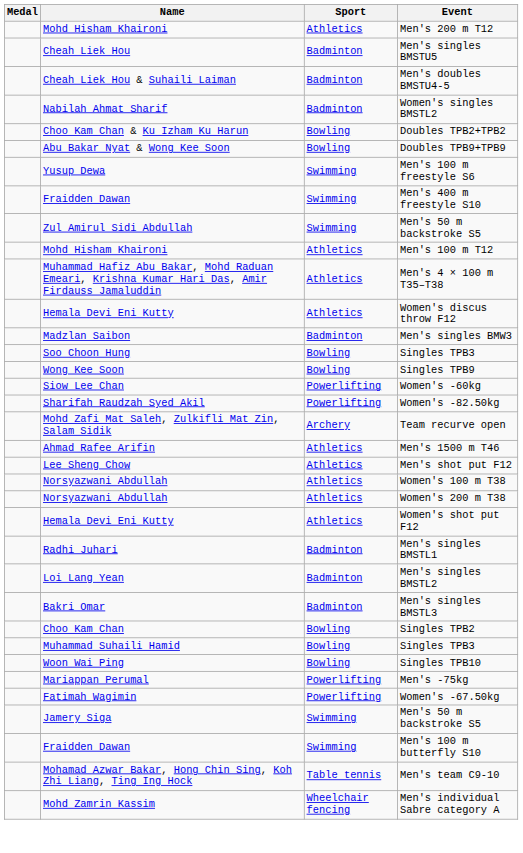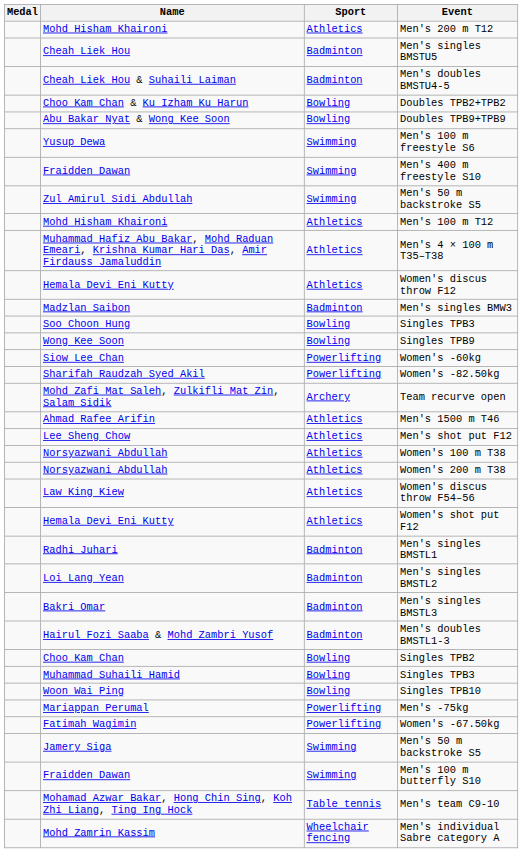 <table class="wikitable sortable"  style="font-size:95%">
 <tr>
 <th>Medal</th>
 <th>Name</th>
 <th>Sport</th>
 <th>Event</th>
 </tr>
 <tr>
 <td></td>
 <td><a href='#'>Mohd Hisham Khaironi</a></td>
 <td><a href='#'>Athletics</a></td>
 <td>Men's 200 m T12</td>
 </tr>
 <tr>
 <td></td>
 <td><a href='#'>Cheah Liek Hou</a></td>
 <td><a href='#'>Badminton</a></td>
 <td>Men's singles BMSTU5</td>
 </tr>
 <tr>
 <td></td>
 <td><a href='#'>Cheah Liek Hou</a> & <a href='#'>Suhaili Laiman</a></td>
 <td><a href='#'>Badminton</a></td>
 <td>Men's doubles BMSTU4-5</td>
-</tr>
-<tr>
-<td></td>
-<td><a href='#'>Nabilah Ahmat Sharif</a></td>
-<td><a href='#'>Badminton</a></td>
-<td>Women's singles BMSTL2</td>
 </tr>
 <tr>
 <td></td>
 <td><a href='#'>Choo Kam Chan</a> & <a href='#'>Ku Izham Ku Harun</a></td>
 <td><a href='#'>Bowling</a></td>
 <td>Doubles TPB2+TPB2</td>
 </tr>
 <tr>
 <td></td>
 <td><a href='#'>Abu Bakar Nyat</a> & <a href='#'>Wong Kee Soon</a></td>
 <td><a href='#'>Bowling</a></td>
 <td>Doubles TPB9+TPB9</td>
 </tr>
 <tr>
 <td></td>
 <td><a href='#'>Yusup Dewa</a></td>
 <td><a href='#'>Swimming</a></td>
 <td>Men's 100 m freestyle S6</td>
 </tr>
 <tr>
 <td></td>
 <td><a href='#'>Fraidden Dawan</a></td>
 <td><a href='#'>Swimming</a></td>
 <td>Men's 400 m freestyle S10</td>
 </tr>
 <tr>
 <td></td>
 <td><a href='#'>Zul Amirul Sidi Abdullah</a></td>
 <td><a href='#'>Swimming</a></td>
 <td>Men's 50 m backstroke S5</td>
 </tr>
 <tr>
 <td></td>
 <td><a href='#'>Mohd Hisham Khaironi</a></td>
 <td><a href='#'>Athletics</a></td>
 <td>Men's 100 m T12</td>
 </tr>
 <tr>
 <td></td>
 <td><a href='#'>Muhammad Hafiz Abu Bakar</a>, <a href='#'>Mohd Raduan Emeari</a>, <a href='#'>Krishna Kumar Hari Das</a>, <a href='#'>Amir Firdauss Jamaluddin</a></td>
 <td><a href='#'>Athletics</a></td>
 <td>Men's 4 × 100 m T35–T38</td>
 </tr>
 <tr>
 <td></td>
 <td><a href='#'>Hemala Devi Eni Kutty</a></td>
 <td><a href='#'>Athletics</a></td>
 <td>Women's discus throw F12</td>
 </tr>
 <tr>
 <td></td>
 <td><a href='#'>Madzlan Saibon</a></td>
 <td><a href='#'>Badminton</a></td>
 <td>Men's singles BMW3</td>
 </tr>
 <tr>
 <td></td>
 <td><a href='#'>Soo Choon Hung</a></td>
 <td><a href='#'>Bowling</a></td>
 <td>Singles TPB3</td>
 </tr>
 <tr>
 <td></td>
 <td><a href='#'>Wong Kee Soon</a></td>
 <td><a href='#'>Bowling</a></td>
 <td>Singles TPB9</td>
 </tr>
 <tr>
 <td></td>
 <td><a href='#'>Siow Lee Chan</a></td>
 <td><a href='#'>Powerlifting</a></td>
 <td>Women's -60kg</td>
 </tr>
 <tr>
 <td></td>
 <td><a href='#'>Sharifah Raudzah Syed Akil</a></td>
 <td><a href='#'>Powerlifting</a></td>
 <td>Women's -82.50kg</td>
 </tr>
 <tr>
 <td></td>
 <td><a href='#'>Mohd Zafi Mat Saleh</a>, <a href='#'>Zulkifli Mat Zin</a>,  <a href='#'>Salam Sidik</a></td>
 <td><a href='#'>Archery</a></td>
 <td>Team recurve open</td>
 </tr>
 <tr>
 <td></td>
 <td><a href='#'>Ahmad Rafee Arifin</a></td>
 <td><a href='#'>Athletics</a></td>
 <td>Men's 1500 m T46</td>
 </tr>
 <tr>
 <td></td>
 <td><a href='#'>Lee Sheng Chow</a></td>
 <td><a href='#'>Athletics</a></td>
 <td>Men's shot put F12</td>
 </tr>
 <tr>
 <td></td>
 <td><a href='#'>Norsyazwani Abdullah</a></td>
 <td><a href='#'>Athletics</a></td>
 <td>Women's 100 m T38</td>
 </tr>
 <tr>
 <td></td>
 <td><a href='#'>Norsyazwani Abdullah</a></td>
 <td><a href='#'>Athletics</a></td>
 <td>Women's 200 m T38</td>
 </tr>
 <tr>
 <td></td>
+<td><a href='#'>Law King Kiew</a></td>
+<td><a href='#'>Athletics</a></td>
+<td>Women's discus throw F54–56</td>
+</tr>
+<tr>
+<td></td>
 <td><a href='#'>Hemala Devi Eni Kutty</a></td>
 <td><a href='#'>Athletics</a></td>
 <td>Women's shot put F12</td>
 </tr>
 <tr>
 <td></td>
 <td><a href='#'>Radhi Juhari</a></td>
 <td><a href='#'>Badminton</a></td>
 <td>Men's singles BMSTL1</td>
 </tr>
 <tr>
 <td></td>
 <td><a href='#'>Loi Lang Yean</a></td>
 <td><a href='#'>Badminton</a></td>
 <td>Men's singles BMSTL2</td>
 </tr>
 <tr>
 <td></td>
 <td><a href='#'>Bakri Omar</a></td>
 <td><a href='#'>Badminton</a></td>
 <td>Men's singles BMSTL3</td>
+</tr>
+<tr>
+<td></td>
+<td><a href='#'>Hairul Fozi Saaba</a> & <a href='#'>Mohd Zambri Yusof</a></td>
+<td><a href='#'>Badminton</a></td>
+<td>Men's doubles BMSTL1-3</td>
 </tr>
 <tr>
 <td></td>
 <td><a href='#'>Choo Kam Chan</a></td>
 <td><a href='#'>Bowling</a></td>
 <td>Singles TPB2</td>
 </tr>
 <tr>
 <td></td>
 <td><a href='#'>Muhammad Suhaili Hamid</a></td>
 <td><a href='#'>Bowling</a></td>
 <td>Singles TPB3</td>
 </tr>
 <tr>
 <td></td>
 <td><a href='#'>Woon Wai Ping</a></td>
 <td><a href='#'>Bowling</a></td>
 <td>Singles TPB10</td>
 </tr>
 <tr>
 <td></td>
 <td><a href='#'>Mariappan Perumal</a></td>
 <td><a href='#'>Powerlifting</a></td>
 <td>Men's -75kg</td>
 </tr>
 <tr>
 <td></td>
 <td><a href='#'>Fatimah Wagimin</a></td>
 <td><a href='#'>Powerlifting</a></td>
 <td>Women's -67.50kg</td>
 </tr>
 <tr>
 <td></td>
 <td><a href='#'>Jamery Siga</a></td>
 <td><a href='#'>Swimming</a></td>
 <td>Men's 50 m backstroke S5</td>
 </tr>
 <tr>
 <td></td>
 <td><a href='#'>Fraidden Dawan</a></td>
 <td><a href='#'>Swimming</a></td>
 <td>Men's 100 m butterfly S10</td>
 </tr>
 <tr>
 <td></td>
 <td><a href='#'>Mohamad Azwar Bakar</a>, <a href='#'>Hong Chin Sing</a>,  <a href='#'>Koh Zhi Liang</a>, <a href='#'>Ting Ing Hock</a></td>
 <td><a href='#'>Table tennis</a></td>
 <td>Men's team C9-10</td>
 </tr>
 <tr>
 <td></td>
 <td><a href='#'>Mohd Zamrin Kassim</a></td>
 <td><a href='#'>Wheelchair fencing</a></td>
 <td>Men's individual Sabre category A</td>
 </tr>
 </table>
